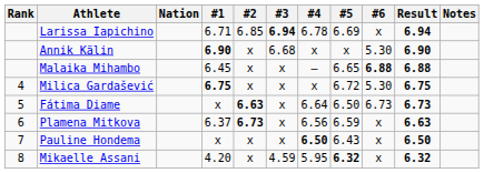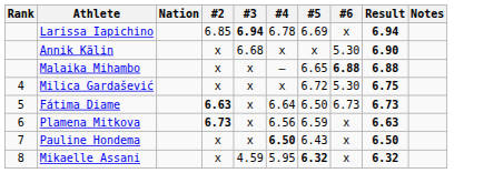 <table class="wikitable sortable" style="text-align:center">
 <tr>
 <th scope="col">Rank</th>
 <th scope="col">Athlete</th>
 <th scope="col">Nation</th>
-<th>#1</th>
 <th>#2</th>
 <th>#3</th>
 <th>#4</th>
 <th>#5</th>
 <th>#6</th>
 <th scope="col">Result</th>
 <th scope="col">Notes</th>
 </tr>
 <tr>
 <td></td>
 <td align="left"><a href='#'>Larissa Iapichino</a></td>
 <td align="left"></td>
-<td>6.71</td>
 <td>6.85</td>
 <td><strong>6.94</strong></td>
 <td>6.78</td>
 <td>6.69</td>
 <td>x</td>
 <td><strong>6.94</strong></td>
 <td></td>
 </tr>
 <tr>
 <td></td>
 <td align="left"><a href='#'>Annik Kälin</a></td>
 <td align="left"></td>
-<td><strong>6.90</strong></td>
 <td>x</td>
 <td>6.68</td>
 <td>x</td>
 <td>x</td>
 <td>5.30</td>
 <td><strong>6.90</strong></td>
 <td></td>
 </tr>
 <tr>
 <td></td>
 <td align="left"><a href='#'>Malaika Mihambo</a></td>
 <td align="left"></td>
-<td>6.45</td>
 <td>x</td>
 <td>x</td>
 <td>–</td>
 <td>6.65</td>
 <td><strong>6.88</strong></td>
 <td><strong>6.88</strong></td>
 <td></td>
 </tr>
 <tr>
 <td>4</td>
 <td align="left"><a href='#'>Milica Gardašević</a></td>
 <td align="left"></td>
-<td><strong>6.75</strong></td>
 <td>x</td>
 <td>x</td>
 <td>x</td>
 <td>6.72</td>
 <td>5.30</td>
 <td><strong>6.75</strong></td>
 <td></td>
 </tr>
 <tr>
 <td>5</td>
 <td align="left"><a href='#'>Fátima Diame</a></td>
 <td align="left"></td>
-<td>x</td>
 <td><strong>6.63</strong></td>
 <td>x</td>
 <td>6.64</td>
 <td>6.50</td>
 <td>6.73</td>
 <td><strong>6.73</strong></td>
 <td></td>
 </tr>
 <tr>
 <td>6</td>
 <td align="left"><a href='#'>Plamena Mitkova</a></td>
 <td align="left"></td>
-<td>6.37</td>
 <td><strong>6.73</strong></td>
 <td>x</td>
 <td>6.56</td>
 <td>6.59</td>
 <td>x</td>
 <td><strong>6.63</strong></td>
 <td></td>
 </tr>
 <tr>
 <td>7</td>
 <td align="left"><a href='#'>Pauline Hondema</a></td>
 <td align="left"></td>
 <td>x</td>
 <td>x</td>
-<td>x</td>
 <td><strong>6.50</strong></td>
 <td>6.43</td>
 <td>x</td>
 <td><strong>6.50</strong></td>
 <td></td>
 </tr>
 <tr>
 <td>8</td>
 <td align="left"><a href='#'>Mikaelle Assani</a></td>
 <td align="left"></td>
-<td>4.20</td>
 <td>x</td>
 <td>4.59</td>
 <td>5.95</td>
 <td><strong>6.32</strong></td>
 <td>x</td>
 <td><strong>6.32</strong></td>
 <td></td>
 </tr>
 </table>
